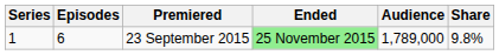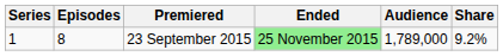 <table class="wikitable">
 <tr>
 <th>Series</th>
 <th>Episodes</th>
 <th>Premiered</th>
 <th>Ended</th>
 <th>Audience</th>
 <th>Share</th>
 </tr>
 <tr>
 <td>1</td>
-<td>6</td>
+<td>8</td>
 <td>23 September 2015</td>
 <td style="background: lightgreen;">25 November 2015</td>
 <td>1,789,000</td>
-<td>9.8%</td>
+<td>9.2%</td>
 </tr>
 </table>
